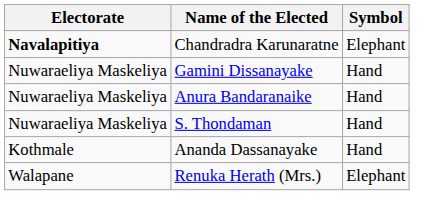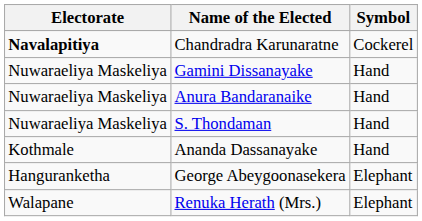 <table class="wikitable" border="1">
 <tr>
 <th>Electorate</th>
 <th>Name of the Elected</th>
 <th>Symbol</th>
 </tr>
 <tr>
 </tr>
 <tr>
 <td><strong>Navalapitiya</strong></td>
 <td>Chandradra Karunaratne</td>
-<td>Elephant</td>
+<td>Cockerel</td>
 </tr>
 <tr>
 <td>Nuwaraeliya  Maskeliya</td>
 <td><a href='#'>Gamini Dissanayake</a></td>
 <td>Hand</td>
 </tr>
 <tr>
 <td>Nuwaraeliya  Maskeliya</td>
 <td><a href='#'>Anura Bandaranaike</a></td>
 <td>Hand</td>
 </tr>
 <tr>
 <td>Nuwaraeliya  Maskeliya</td>
 <td><a href='#'>S. Thondaman</a></td>
 <td>Hand</td>
 </tr>
 <tr>
 <td>Kothmale</td>
 <td>Ananda Dassanayake</td>
 <td>Hand</td>
 </tr>
 <tr>
+<td>Hanguranketha</td>
+<td>George Abeygoonasekera</td>
+<td>Elephant</td>
+</tr>
+<tr>
 <td>Walapane</td>
 <td><a href='#'>Renuka Herath</a> (Mrs.)</td>
 <td>Elephant</td>
 </tr>
 </table>
